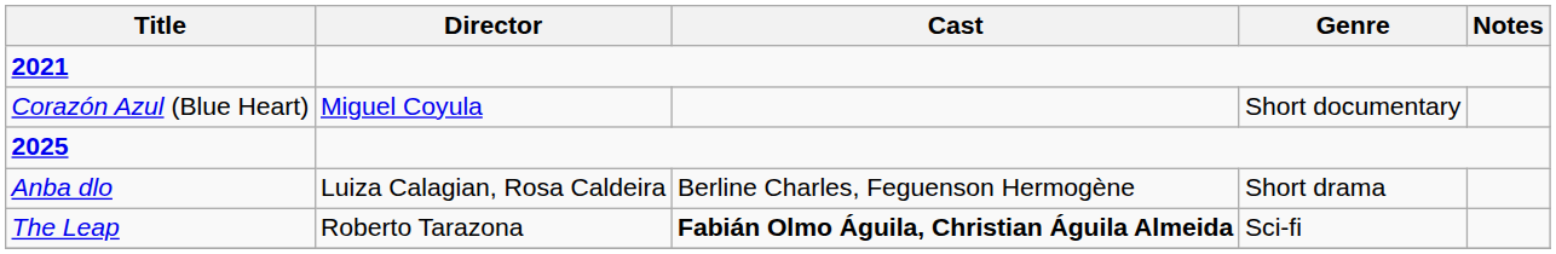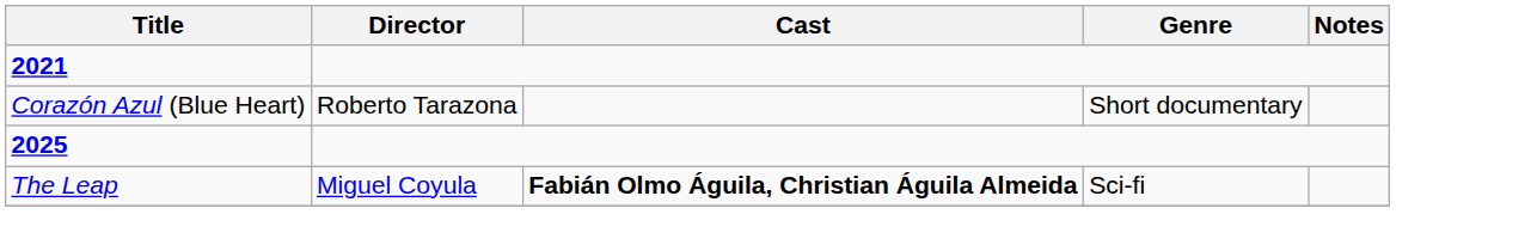 <table class="wikitable">
 <tr>
 <th>Title</th>
 <th>Director</th>
 <th>Cast</th>
 <th>Genre</th>
 <th>Notes</th>
 </tr>
 <tr>
 <td><strong><a href='#'>2021</a></strong></td>
 </tr>
 <tr>
 <td><em><a href='#'>Corazón Azul</a></em> (Blue Heart)</td>
-<td><a href='#'>Miguel Coyula</a></td>
+<td>Roberto Tarazona</td>
 <td></td>
 <td>Short documentary</td>
 <td></td>
 </tr>
 <tr>
 <td><strong><a href='#'>2025</a></strong></td>
 </tr>
 <tr>
-<td><em><a href='#'>Anba dlo</a></em></td>
-<td>Luiza Calagian, Rosa Caldeira</td>
-<td>Berline Charles, Feguenson Hermogène</td>
-<td>Short drama</td>
-<td></td>
-</tr>
-<tr>
 <td><em><a href='#'>The Leap</a></em></td>
-<td>Roberto Tarazona</td>
+<td><a href='#'>Miguel Coyula</a></td>
 <td><strong>Fabián Olmo Águila, Christian Águila Almeida</strong></td>
 <td>Sci-fi</td>
 <td></td>
 </tr>
 <tr>
 </tr>
 </table>
